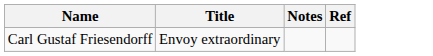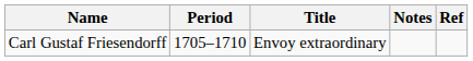 <table class="wikitable">
 <tr>
 <th>Name</th>
+<th>Period</th>
 <th>Title</th>
 <th>Notes</th>
 <th>Ref</th>
 </tr>
 <tr>
 <td>Carl Gustaf Friesendorff</td>
+<td>1705–1710</td>
 <td>Envoy extraordinary</td>
 <td></td>
 <td></td>
 </tr>
 </table>
